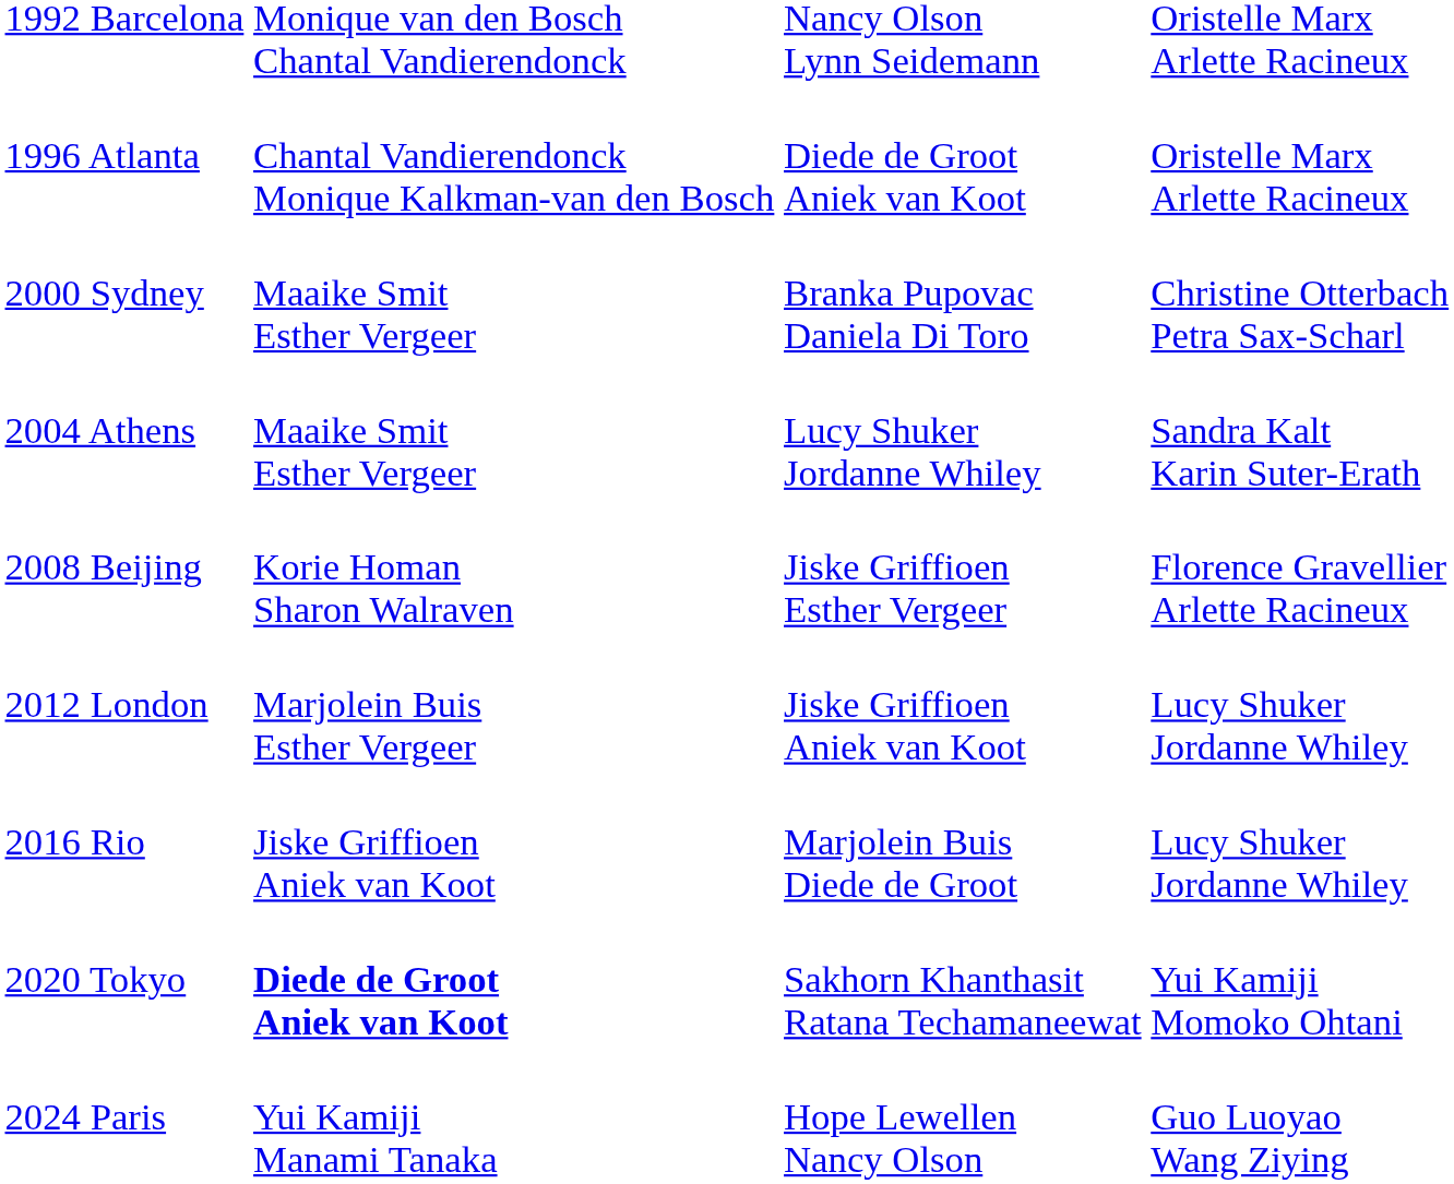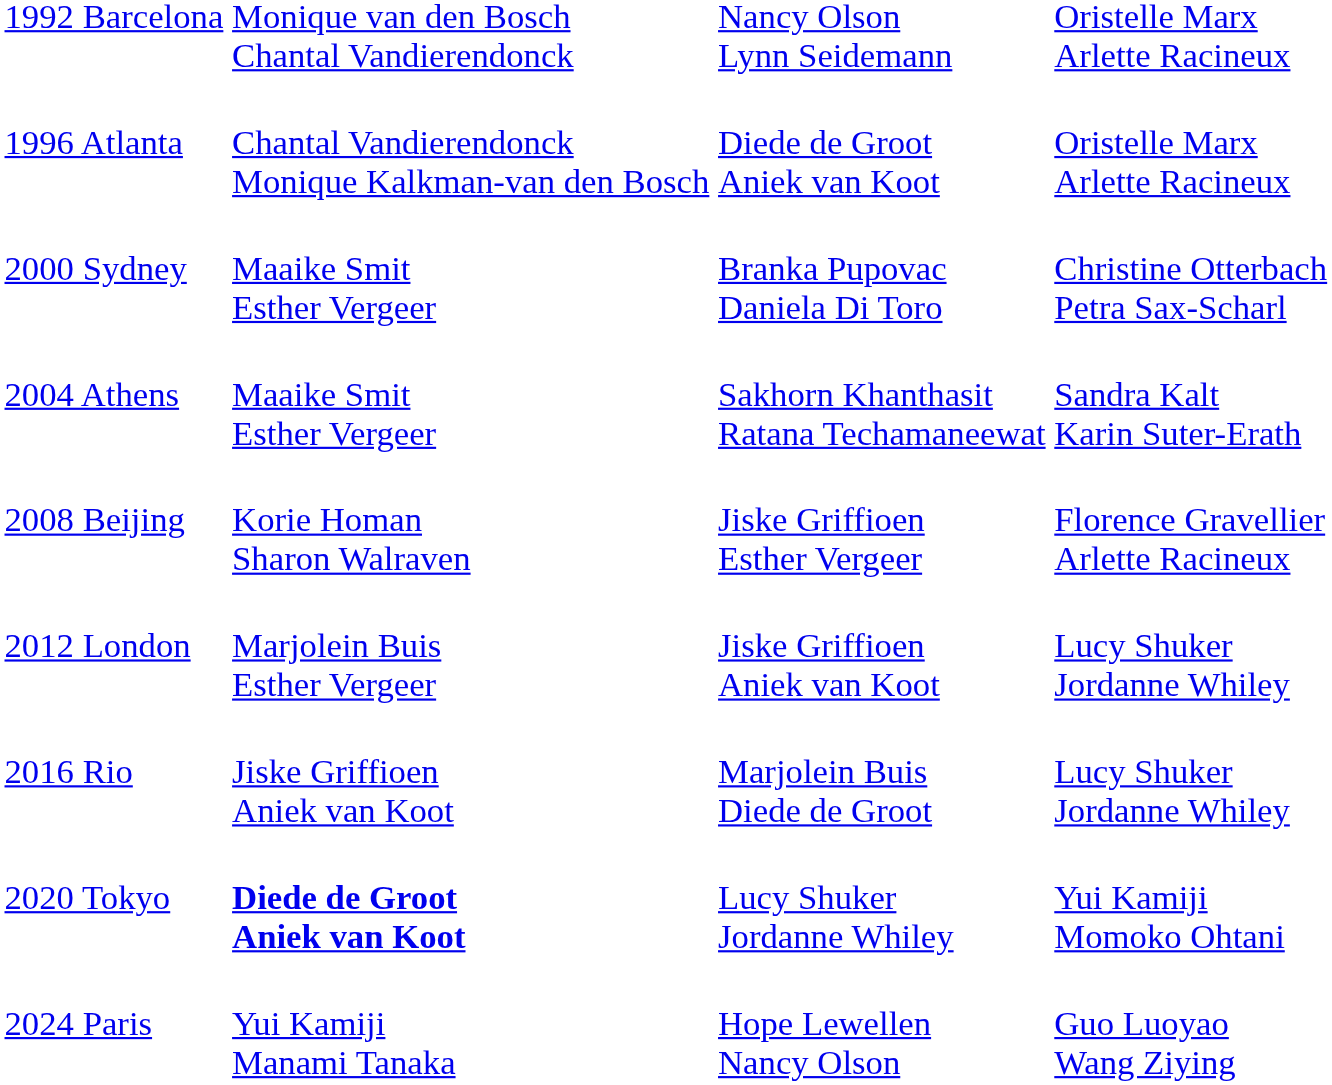 <table>
 <tr>
 <td><a href='#'>1992 Barcelona</a></td>
 <td> <br> <a href='#'>Monique van den Bosch</a> <br> <a href='#'>Chantal Vandierendonck</a></td>
 <td> <br> <a href='#'>Nancy Olson</a> <br> <a href='#'>Lynn Seidemann</a></td>
 <td> <br> <a href='#'>Oristelle Marx</a> <br> <a href='#'>Arlette Racineux</a></td>
 </tr>
 <tr>
 <td><a href='#'>1996 Atlanta</a></td>
 <td> <br> <a href='#'>Chantal Vandierendonck</a> <br> <a href='#'>Monique Kalkman-van den Bosch</a></td>
 <td><br><a href='#'>Diede de Groot</a><br><a href='#'>Aniek van Koot</a></td>
 <td> <br> <a href='#'>Oristelle Marx</a> <br> <a href='#'>Arlette Racineux</a></td>
 </tr>
 <tr>
 <td><a href='#'>2000 Sydney</a></td>
 <td> <br> <a href='#'>Maaike Smit</a> <br> <a href='#'>Esther Vergeer</a></td>
 <td> <br> <a href='#'>Branka Pupovac</a> <br> <a href='#'>Daniela Di Toro</a></td>
 <td> <br> <a href='#'>Christine Otterbach</a> <br> <a href='#'>Petra Sax-Scharl</a></td>
 </tr>
 <tr>
 <td><a href='#'>2004 Athens</a></td>
 <td> <br> <a href='#'>Maaike Smit</a> <br> <a href='#'>Esther Vergeer</a></td>
-<td><br><a href='#'>Lucy Shuker</a><br><a href='#'>Jordanne Whiley</a></td>
+<td> <br> <a href='#'>Sakhorn Khanthasit</a> <br> <a href='#'>Ratana Techamaneewat</a></td>
 <td> <br> <a href='#'>Sandra Kalt</a> <br> <a href='#'>Karin Suter-Erath</a></td>
 </tr>
 <tr>
 <td><a href='#'>2008 Beijing</a></td>
 <td> <br> <a href='#'>Korie Homan</a> <br> <a href='#'>Sharon Walraven</a></td>
 <td> <br> <a href='#'>Jiske Griffioen</a> <br> <a href='#'>Esther Vergeer</a></td>
 <td> <br> <a href='#'>Florence Gravellier</a> <br> <a href='#'>Arlette Racineux</a></td>
 </tr>
 <tr>
 <td><a href='#'>2012 London</a></td>
 <td><br><a href='#'>Marjolein Buis</a><br><a href='#'>Esther Vergeer</a></td>
 <td><br><a href='#'>Jiske Griffioen</a><br><a href='#'>Aniek van Koot</a></td>
 <td><br><a href='#'>Lucy Shuker</a><br><a href='#'>Jordanne Whiley</a></td>
 </tr>
 <tr>
 <td><a href='#'>2016 Rio</a></td>
 <td><br><a href='#'>Jiske Griffioen</a><br><a href='#'>Aniek van Koot</a></td>
 <td><br><a href='#'>Marjolein Buis</a><br><a href='#'>Diede de Groot</a></td>
 <td><br><a href='#'>Lucy Shuker</a><br><a href='#'>Jordanne Whiley</a></td>
 </tr>
 <tr>
 <td><a href='#'>2020 Tokyo</a></td>
 <td><strong><br><a href='#'>Diede de Groot</a><br><a href='#'>Aniek van Koot</a></strong></td>
-<td> <br> <a href='#'>Sakhorn Khanthasit</a> <br> <a href='#'>Ratana Techamaneewat</a></td>
+<td><br><a href='#'>Lucy Shuker</a><br><a href='#'>Jordanne Whiley</a></td>
 <td><br><a href='#'>Yui Kamiji</a><br><a href='#'>Momoko Ohtani</a></td>
 </tr>
 <tr>
 <td><a href='#'>2024 Paris</a></td>
 <td><br><a href='#'>Yui Kamiji</a><br><a href='#'>Manami Tanaka</a></td>
 <td> <br> <a href='#'>Hope Lewellen</a> <br> <a href='#'>Nancy Olson</a></td>
 <td><br><a href='#'>Guo Luoyao</a><br><a href='#'>Wang Ziying</a></td>
 </tr>
 </table>
